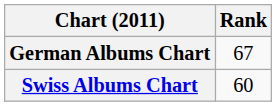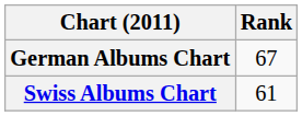 <table class="wikitable plainrowheaders">
 <tr>
 <th>Chart (2011)</th>
 <th>Rank</th>
 </tr>
 <tr>
 <th scope="row">German Albums Chart</th>
 <td style="text-align:center;">67</td>
 </tr>
 <tr>
 <th scope="row"><a href='#'>Swiss Albums Chart</a></th>
-<td style="text-align:center;">60</td>
+<td style="text-align:center;">61</td>
 </tr>
 </table>
